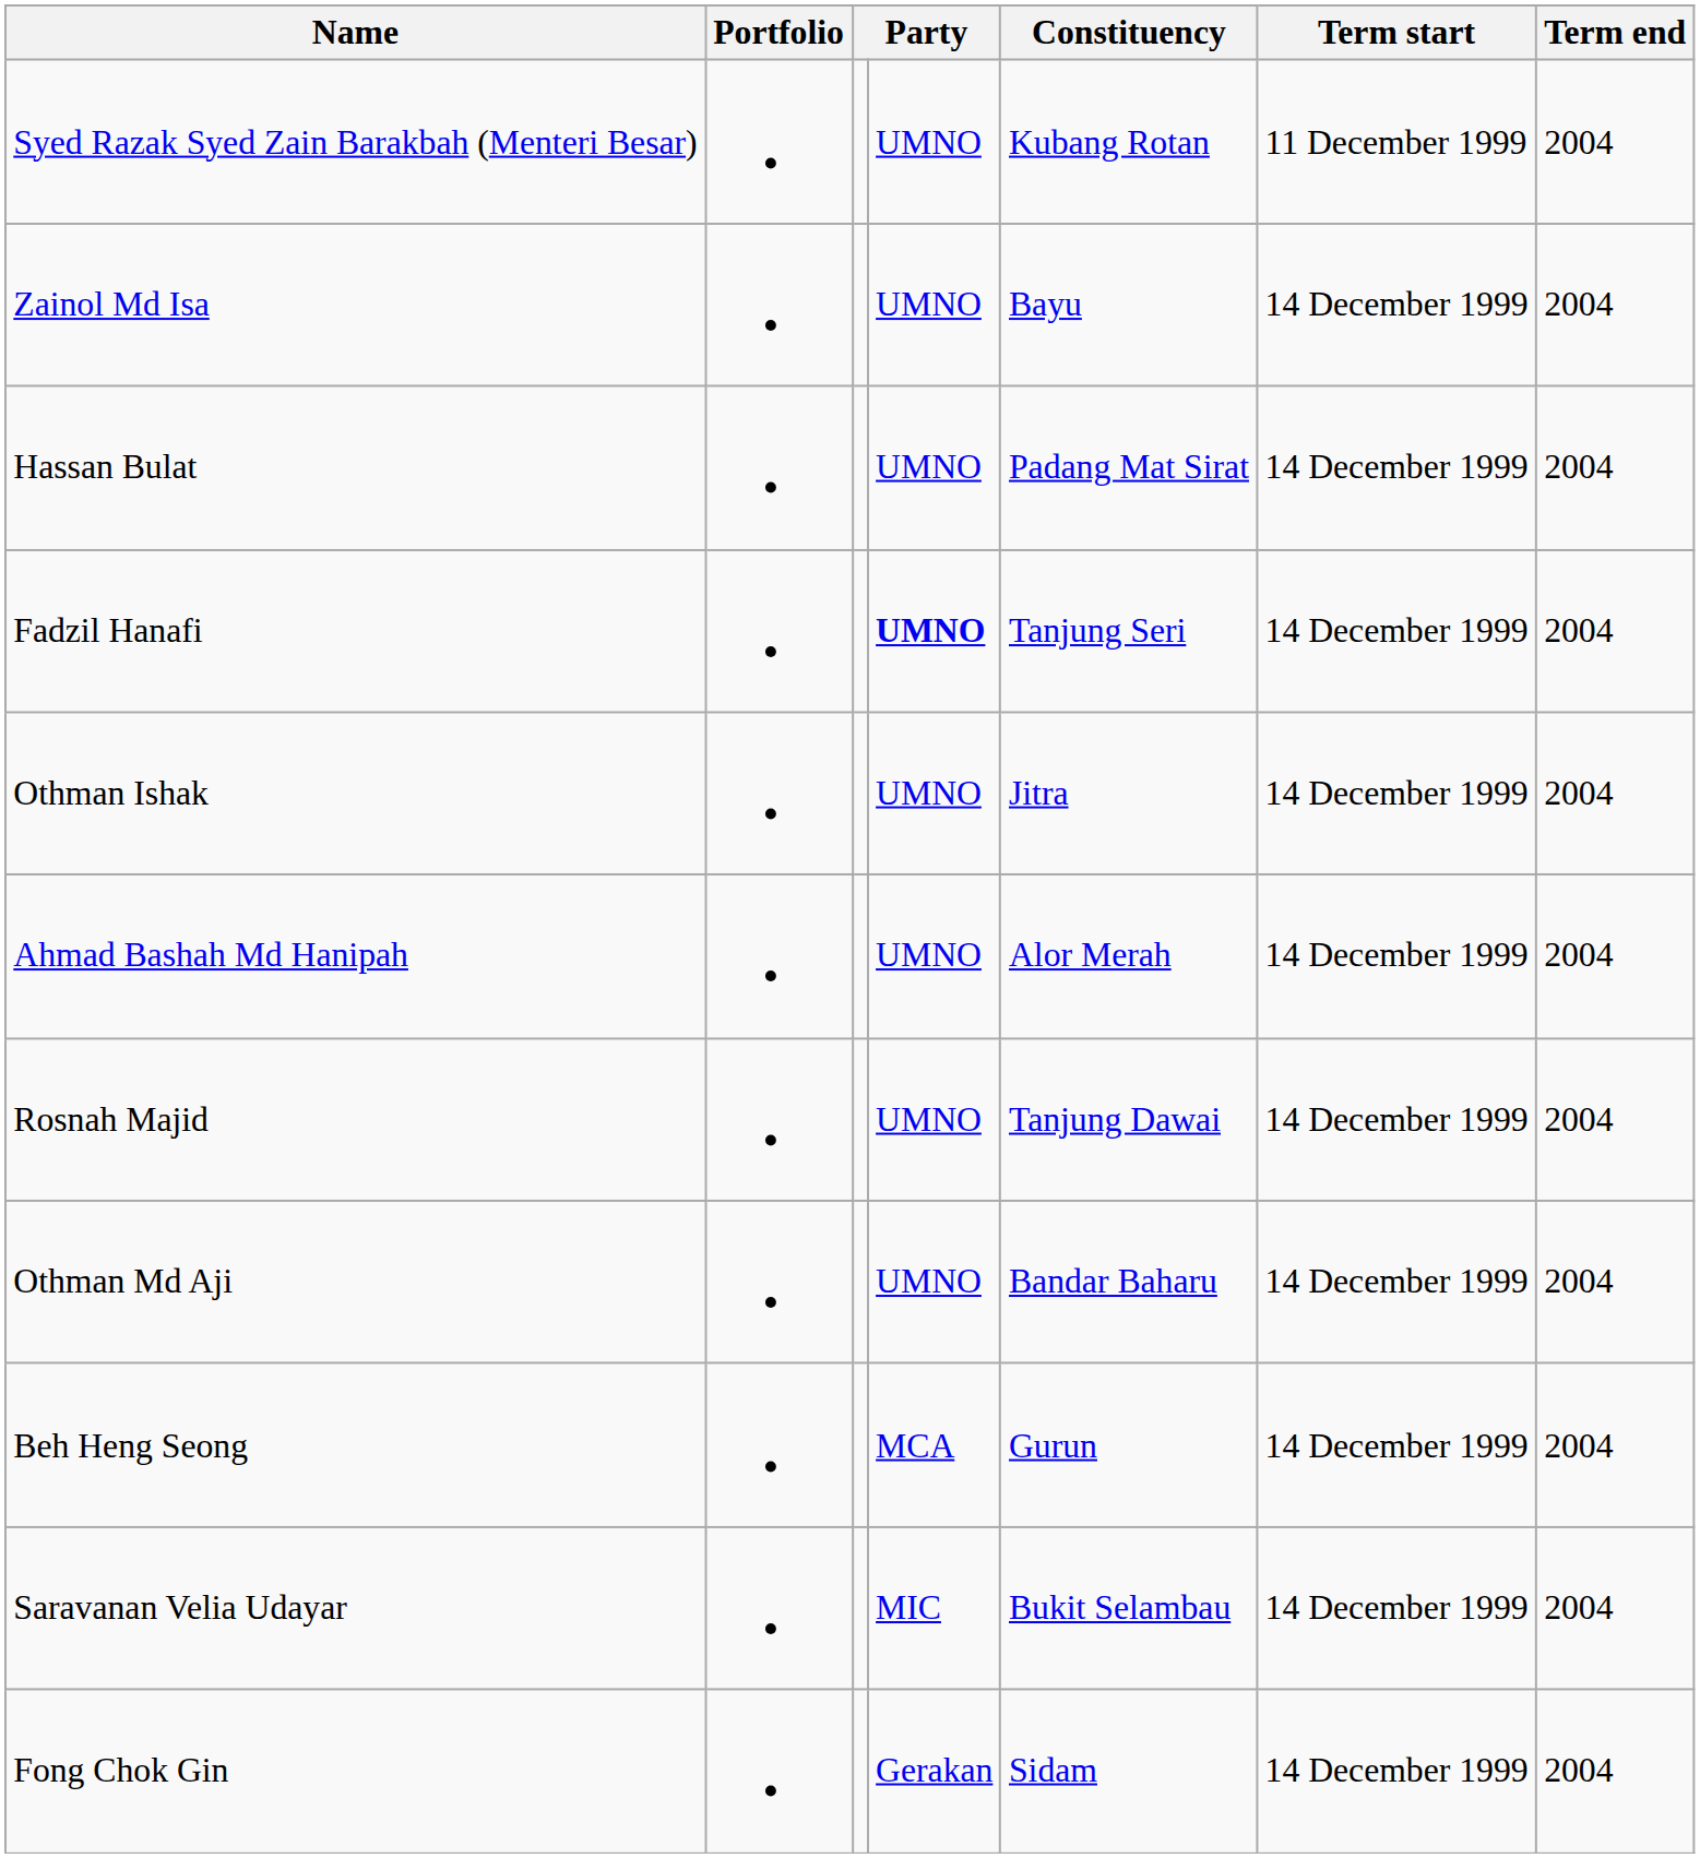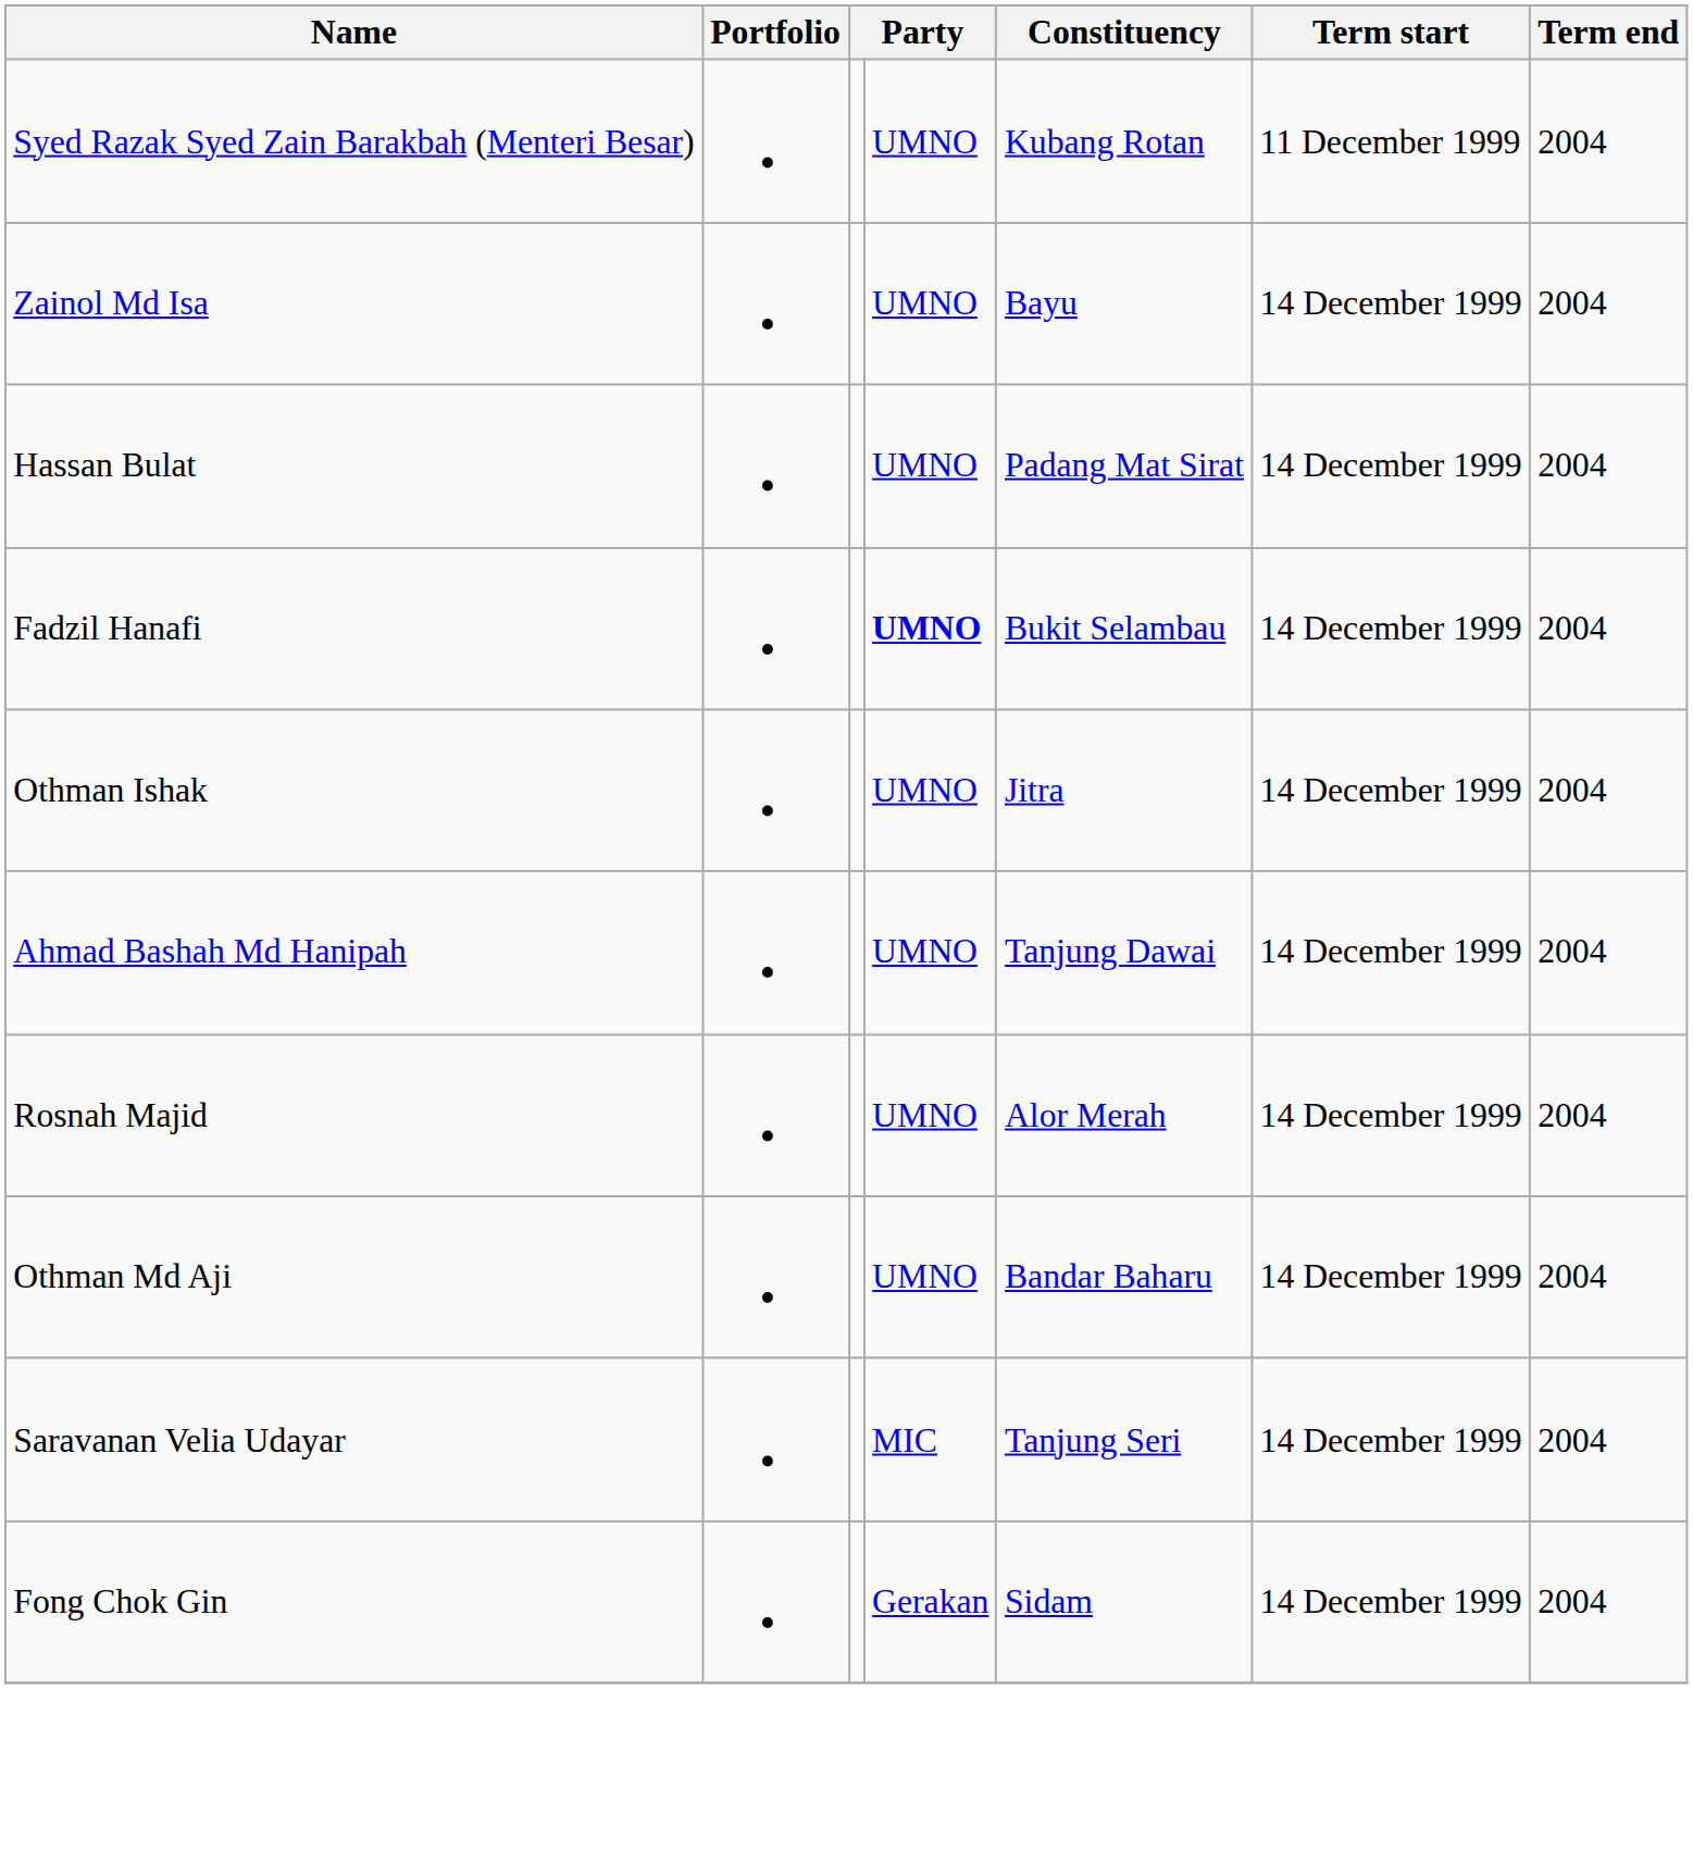 <table class="wikitable">
 <tr>
 <th>Name</th>
 <th>Portfolio</th>
 <th colspan=2>Party</th>
 <th>Constituency</th>
 <th>Term start</th>
 <th>Term end</th>
 </tr>
 <tr>
 <td><a href='#'>Syed Razak Syed Zain Barakbah</a> (<a href='#'>Menteri Besar</a>)</td>
 <td><br><ul><li></li></ul></td>
 <td bgcolor=></td>
 <td><a href='#'>UMNO</a></td>
 <td><a href='#'>Kubang Rotan</a></td>
 <td>11 December 1999</td>
 <td>2004</td>
 </tr>
 <tr>
 <td><a href='#'>Zainol Md Isa</a></td>
 <td><br><ul><li></li></ul></td>
 <td bgcolor=></td>
 <td><a href='#'>UMNO</a></td>
 <td><a href='#'>Bayu</a></td>
 <td>14 December 1999</td>
 <td>2004</td>
 </tr>
 <tr>
 <td>Hassan Bulat</td>
 <td><br><ul><li></li></ul></td>
 <td bgcolor=></td>
 <td><a href='#'>UMNO</a></td>
 <td><a href='#'>Padang Mat Sirat</a></td>
 <td>14 December 1999</td>
 <td>2004</td>
 </tr>
 <tr>
 <td>Fadzil Hanafi</td>
 <td><br><ul><li></li></ul></td>
 <td bgcolor=></td>
 <td><strong><a href='#'>UMNO</a></strong></td>
-<td><a href='#'>Tanjung Seri</a></td>
+<td><a href='#'>Bukit Selambau</a></td>
 <td>14 December 1999</td>
 <td>2004</td>
 </tr>
 <tr>
 <td>Othman Ishak</td>
 <td><br><ul><li></li></ul></td>
 <td bgcolor=></td>
 <td><a href='#'>UMNO</a></td>
 <td><a href='#'>Jitra</a></td>
 <td>14 December 1999</td>
 <td>2004</td>
 </tr>
 <tr>
 <td><a href='#'>Ahmad Bashah Md Hanipah</a></td>
 <td><br><ul><li></li></ul></td>
 <td bgcolor=></td>
 <td><a href='#'>UMNO</a></td>
-<td><a href='#'>Alor Merah</a></td>
+<td><a href='#'>Tanjung Dawai</a></td>
 <td>14 December 1999</td>
 <td>2004</td>
 </tr>
 <tr>
 <td>Rosnah Majid</td>
 <td><br><ul><li></li></ul></td>
 <td bgcolor=></td>
 <td><a href='#'>UMNO</a></td>
-<td><a href='#'>Tanjung Dawai</a></td>
+<td><a href='#'>Alor Merah</a></td>
 <td>14 December 1999</td>
 <td>2004</td>
 </tr>
 <tr>
 <td>Othman Md Aji</td>
 <td><br><ul><li></li></ul></td>
 <td bgcolor=></td>
 <td><a href='#'>UMNO</a></td>
 <td><a href='#'>Bandar Baharu</a></td>
 <td>14 December 1999</td>
 <td>2004</td>
 </tr>
 <tr>
-<td>Beh Heng Seong</td>
-<td><br><ul><li></li></ul></td>
-<td bgcolor=></td>
-<td><a href='#'>MCA</a></td>
-<td><a href='#'>Gurun</a></td>
-<td>14 December 1999</td>
-<td>2004</td>
-</tr>
-<tr>
 <td>Saravanan Velia Udayar</td>
 <td><br><ul><li></li></ul></td>
 <td bgcolor=></td>
 <td><a href='#'>MIC</a></td>
-<td><a href='#'>Bukit Selambau</a></td>
+<td><a href='#'>Tanjung Seri</a></td>
 <td>14 December 1999</td>
 <td>2004</td>
 </tr>
 <tr>
 <td>Fong Chok Gin</td>
 <td><br><ul><li></li></ul></td>
 <td bgcolor=></td>
 <td><a href='#'>Gerakan</a></td>
 <td><a href='#'>Sidam</a></td>
 <td>14 December 1999</td>
 <td>2004</td>
 </tr>
 <tr>
 </tr>
 </table>
